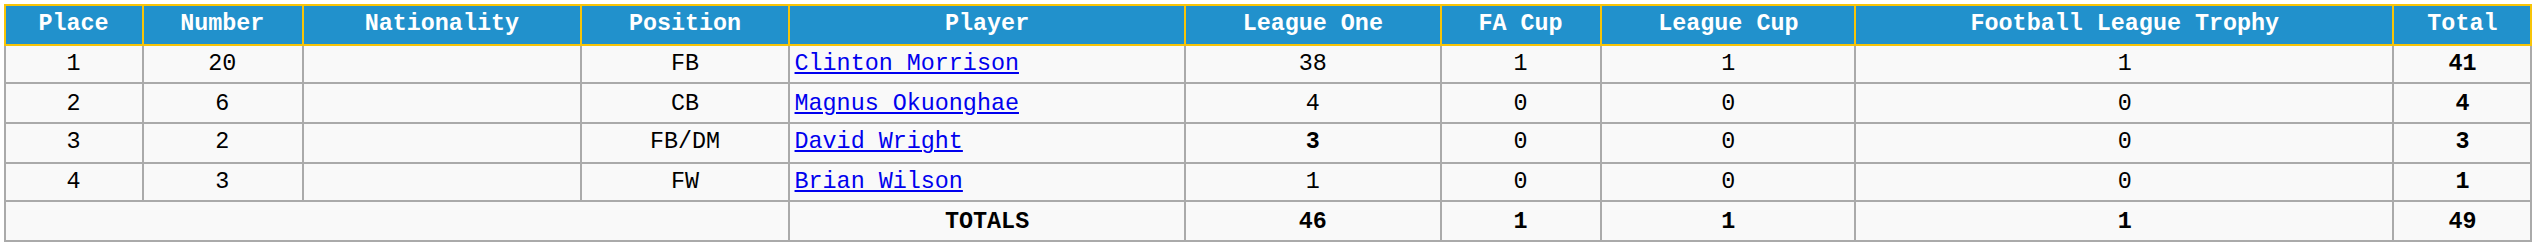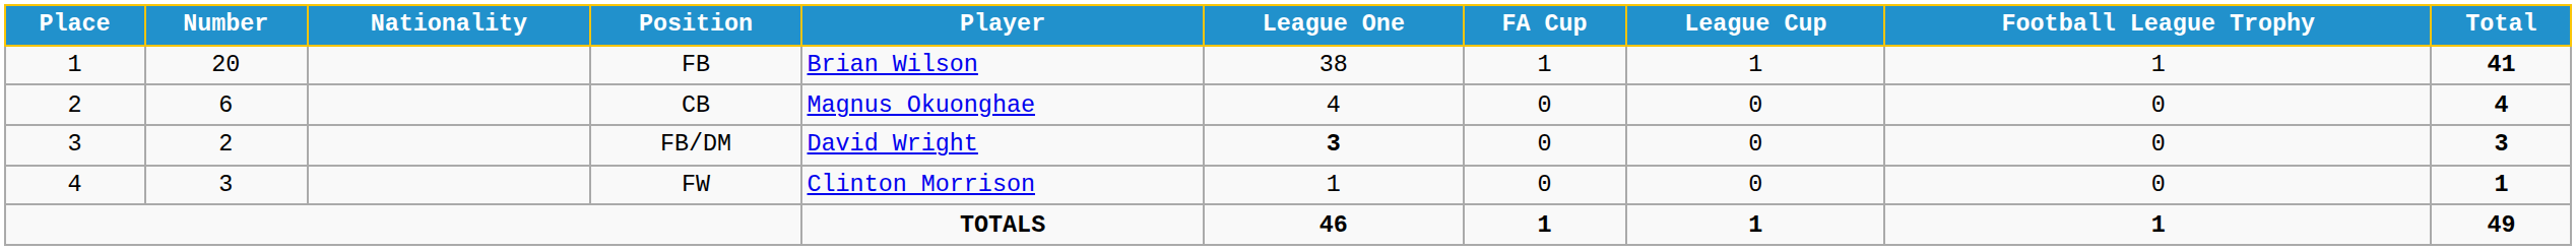 <table class="wikitable" style="text-align:center; font-size:90%; width:100%;">
 <tr>
 <th style="background:#2191CC; color:white; border:1px solid #F7C408; text-align:center;">Place</th>
 <th style="background:#2191CC; color:white; border:1px solid #F7C408; text-align:center;">Number</th>
 <th style="background:#2191CC; color:white; border:1px solid #F7C408; text-align:center;">Nationality</th>
 <th style="background:#2191CC; color:white; border:1px solid #F7C408; text-align:center;">Position</th>
 <th style="background:#2191CC; color:white; border:1px solid #F7C408; text-align:center;">Player</th>
 <th style="background:#2191CC; color:white; border:1px solid #F7C408; text-align:center;">League One</th>
 <th style="background:#2191CC; color:white; border:1px solid #F7C408; text-align:center;">FA Cup</th>
 <th style="background:#2191CC; color:white; border:1px solid #F7C408; text-align:center;">League Cup</th>
 <th style="background:#2191CC; color:white; border:1px solid #F7C408; text-align:center;">Football League Trophy</th>
 <th style="background:#2191CC; color:white; border:1px solid #F7C408; text-align:center;">Total</th>
 </tr>
 <tr>
 <td>1</td>
 <td>20</td>
 <td></td>
 <td>FB</td>
-<td align="left"><a href='#'>Clinton Morrison</a></td>
+<td align="left"><a href='#'>Brian Wilson</a></td>
 <td>38</td>
 <td>1</td>
 <td>1</td>
 <td>1</td>
 <td><strong>41</strong></td>
 </tr>
 <tr>
 <td>2</td>
 <td>6</td>
 <td></td>
 <td>CB</td>
 <td align="left"><a href='#'>Magnus Okuonghae</a></td>
 <td>4</td>
 <td>0</td>
 <td>0</td>
 <td>0</td>
 <td><strong>4</strong></td>
 </tr>
 <tr>
 <td>3</td>
 <td>2</td>
 <td></td>
 <td>FB/DM</td>
 <td align="left"><a href='#'>David Wright</a></td>
 <td><strong>3</strong></td>
 <td>0</td>
 <td>0</td>
 <td>0</td>
 <td><strong>3</strong></td>
 </tr>
 <tr>
 <td>4</td>
 <td>3</td>
 <td></td>
 <td>FW</td>
-<td align="left"><a href='#'>Brian Wilson</a></td>
+<td align="left"><a href='#'>Clinton Morrison</a></td>
 <td>1</td>
 <td>0</td>
 <td>0</td>
 <td>0</td>
 <td><strong>1</strong></td>
 </tr>
 <tr>
 <td colspan="4"></td>
 <td><strong>TOTALS</strong></td>
 <td><strong>46</strong></td>
 <td><strong>1</strong></td>
 <td><strong>1</strong></td>
 <td><strong>1</strong></td>
 <td><strong>49</strong></td>
 </tr>
 </table>
